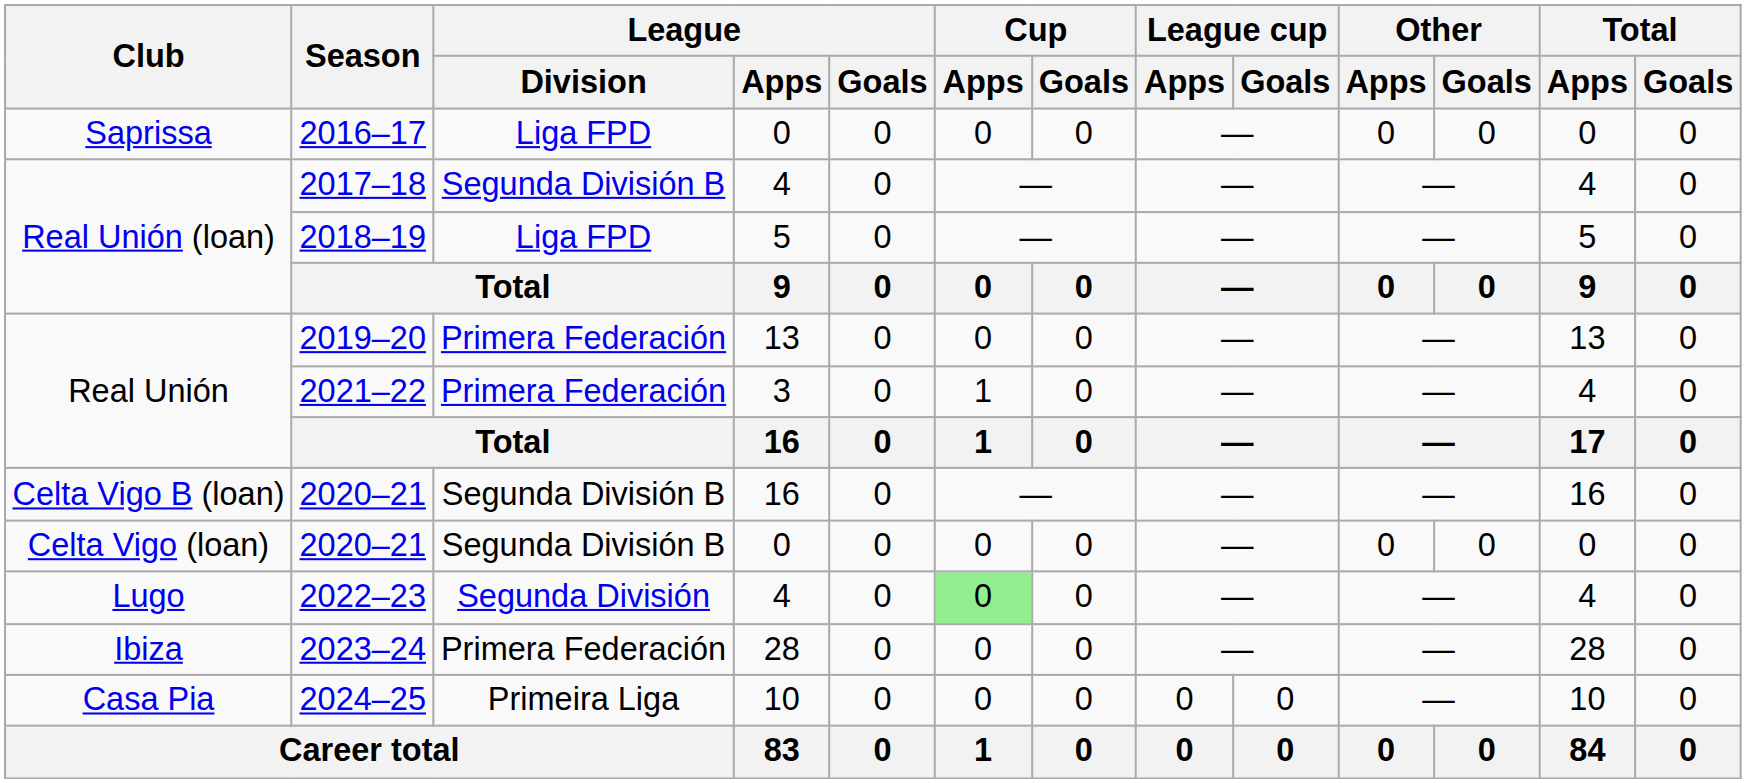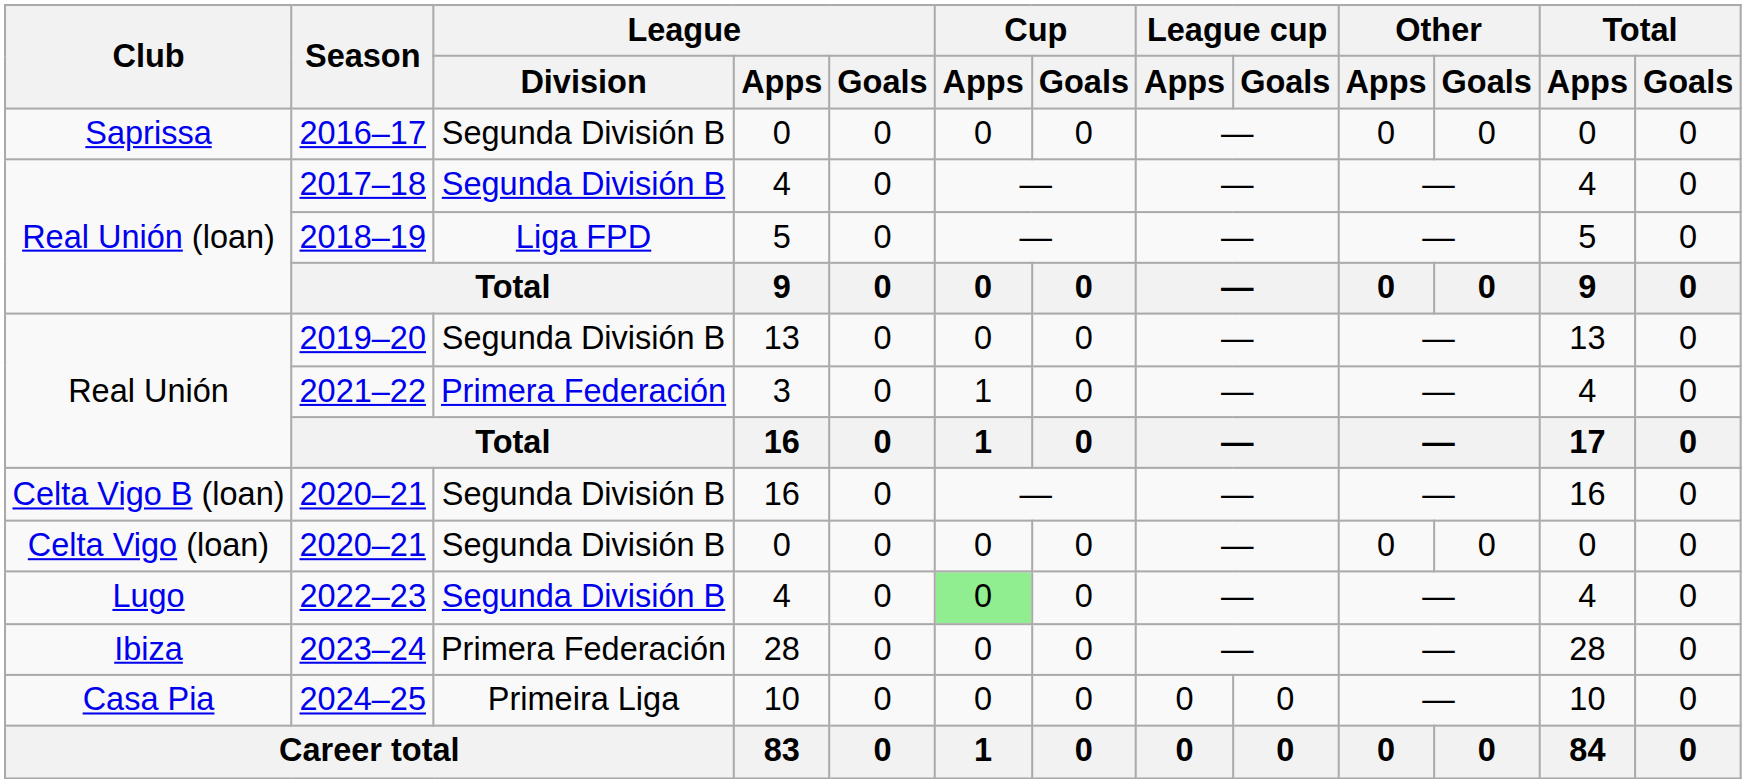 <table class="wikitable" style="text-align:center">
 <tr>
 <th rowspan="2">Club</th>
 <th rowspan="2">Season</th>
 <th colspan="3">League</th>
 <th colspan="2">Cup</th>
 <th colspan="2">League cup</th>
 <th colspan="2">Other</th>
 <th colspan="2">Total</th>
 </tr>
 <tr>
 <th>Division</th>
 <th>Apps</th>
 <th>Goals</th>
 <th>Apps</th>
 <th>Goals</th>
 <th>Apps</th>
 <th>Goals</th>
 <th>Apps</th>
 <th>Goals</th>
 <th>Apps</th>
 <th>Goals</th>
 </tr>
 <tr>
 <td><a href='#'>Saprissa</a></td>
 <td><a href='#'>2016–17</a></td>
-<td><a href='#'>Liga FPD</a></td>
+<td>Segunda División B</td>
 <td>0</td>
 <td>0</td>
 <td>0</td>
 <td>0</td>
 <td colspan="2">—</td>
 <td>0</td>
 <td>0</td>
 <td>0</td>
 <td>0</td>
 </tr>
 <tr>
 <td rowspan="3"><a href='#'>Real Unión</a> (loan)</td>
 <td><a href='#'>2017–18</a></td>
 <td><a href='#'>Segunda División B</a></td>
 <td>4</td>
 <td>0</td>
 <td colspan="2">—</td>
 <td colspan="2">—</td>
 <td colspan="2">—</td>
 <td>4</td>
 <td>0</td>
 </tr>
 <tr>
 <td><a href='#'>2018–19</a></td>
 <td><a href='#'>Liga FPD</a></td>
 <td>5</td>
 <td>0</td>
 <td colspan="2">—</td>
 <td colspan="2">—</td>
 <td colspan="2">—</td>
 <td>5</td>
 <td>0</td>
 </tr>
 <tr>
 <th colspan="2">Total</th>
 <th>9</th>
 <th>0</th>
 <th>0</th>
 <th>0</th>
 <th colspan="2">—</th>
 <th>0</th>
 <th>0</th>
 <th>9</th>
 <th>0</th>
 </tr>
 <tr>
 <td rowspan="3">Real Unión</td>
 <td><a href='#'>2019–20</a></td>
-<td><a href='#'>Primera Federación</a></td>
+<td>Segunda División B</td>
 <td>13</td>
 <td>0</td>
 <td>0</td>
 <td>0</td>
 <td colspan="2">—</td>
 <td colspan="2">—</td>
 <td>13</td>
 <td>0</td>
 </tr>
 <tr>
 <td><a href='#'>2021–22</a></td>
 <td><a href='#'>Primera Federación</a></td>
 <td>3</td>
 <td>0</td>
 <td>1</td>
 <td>0</td>
 <td colspan="2">—</td>
 <td colspan="2">—</td>
 <td>4</td>
 <td>0</td>
 </tr>
 <tr>
 <th colspan="2">Total</th>
 <th>16</th>
 <th>0</th>
 <th>1</th>
 <th>0</th>
 <th colspan="2">—</th>
 <th colspan="2">—</th>
 <th>17</th>
 <th>0</th>
 </tr>
 <tr>
 <td><a href='#'>Celta Vigo B</a> (loan)</td>
 <td><a href='#'>2020–21</a></td>
 <td>Segunda División B</td>
 <td>16</td>
 <td>0</td>
 <td colspan="2">—</td>
 <td colspan="2">—</td>
 <td colspan="2">—</td>
 <td>16</td>
 <td>0</td>
 </tr>
 <tr>
 <td><a href='#'>Celta Vigo</a> (loan)</td>
 <td><a href='#'>2020–21</a></td>
 <td>Segunda División B</td>
 <td>0</td>
 <td>0</td>
 <td>0</td>
 <td>0</td>
 <td colspan="2">—</td>
 <td>0</td>
 <td>0</td>
 <td>0</td>
 <td>0</td>
 </tr>
 <tr>
 <td><a href='#'>Lugo</a></td>
 <td><a href='#'>2022–23</a></td>
-<td><a href='#'>Segunda División</a></td>
+<td><a href='#'>Segunda División B</a></td>
 <td>4</td>
 <td>0</td>
 <td style="background: lightgreen;">0</td>
 <td>0</td>
 <td colspan="2">—</td>
 <td colspan="2">—</td>
 <td>4</td>
 <td>0</td>
 </tr>
 <tr>
 <td><a href='#'>Ibiza</a></td>
 <td><a href='#'>2023–24</a></td>
 <td>Primera Federación</td>
 <td>28</td>
 <td>0</td>
 <td>0</td>
 <td>0</td>
 <td colspan="2">—</td>
 <td colspan="2">—</td>
 <td>28</td>
 <td>0</td>
 </tr>
 <tr>
 <td><a href='#'>Casa Pia</a></td>
 <td><a href='#'>2024–25</a></td>
 <td>Primeira Liga</td>
 <td>10</td>
 <td>0</td>
 <td>0</td>
 <td>0</td>
 <td>0</td>
 <td>0</td>
 <td colspan="2">—</td>
 <td>10</td>
 <td>0</td>
 </tr>
 <tr>
 <th colspan="3">Career total</th>
 <th>83</th>
 <th>0</th>
 <th>1</th>
 <th>0</th>
 <th>0</th>
 <th>0</th>
 <th>0</th>
 <th>0</th>
 <th>84</th>
 <th>0</th>
 </tr>
 </table>
